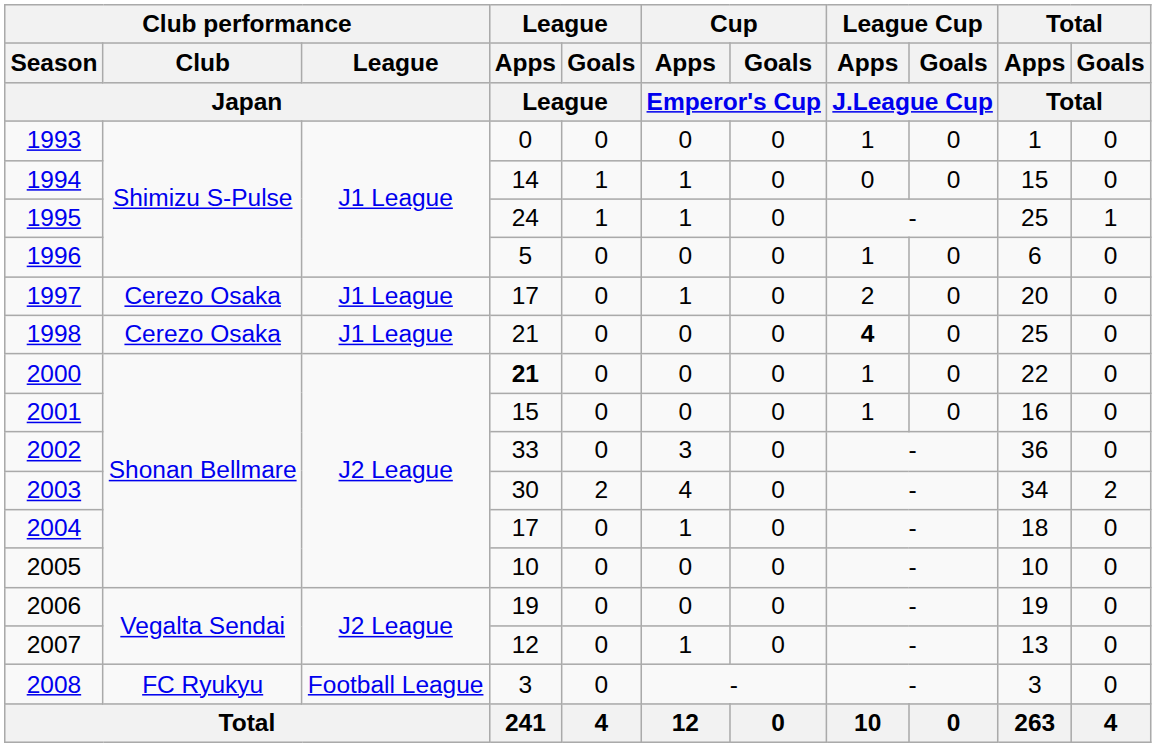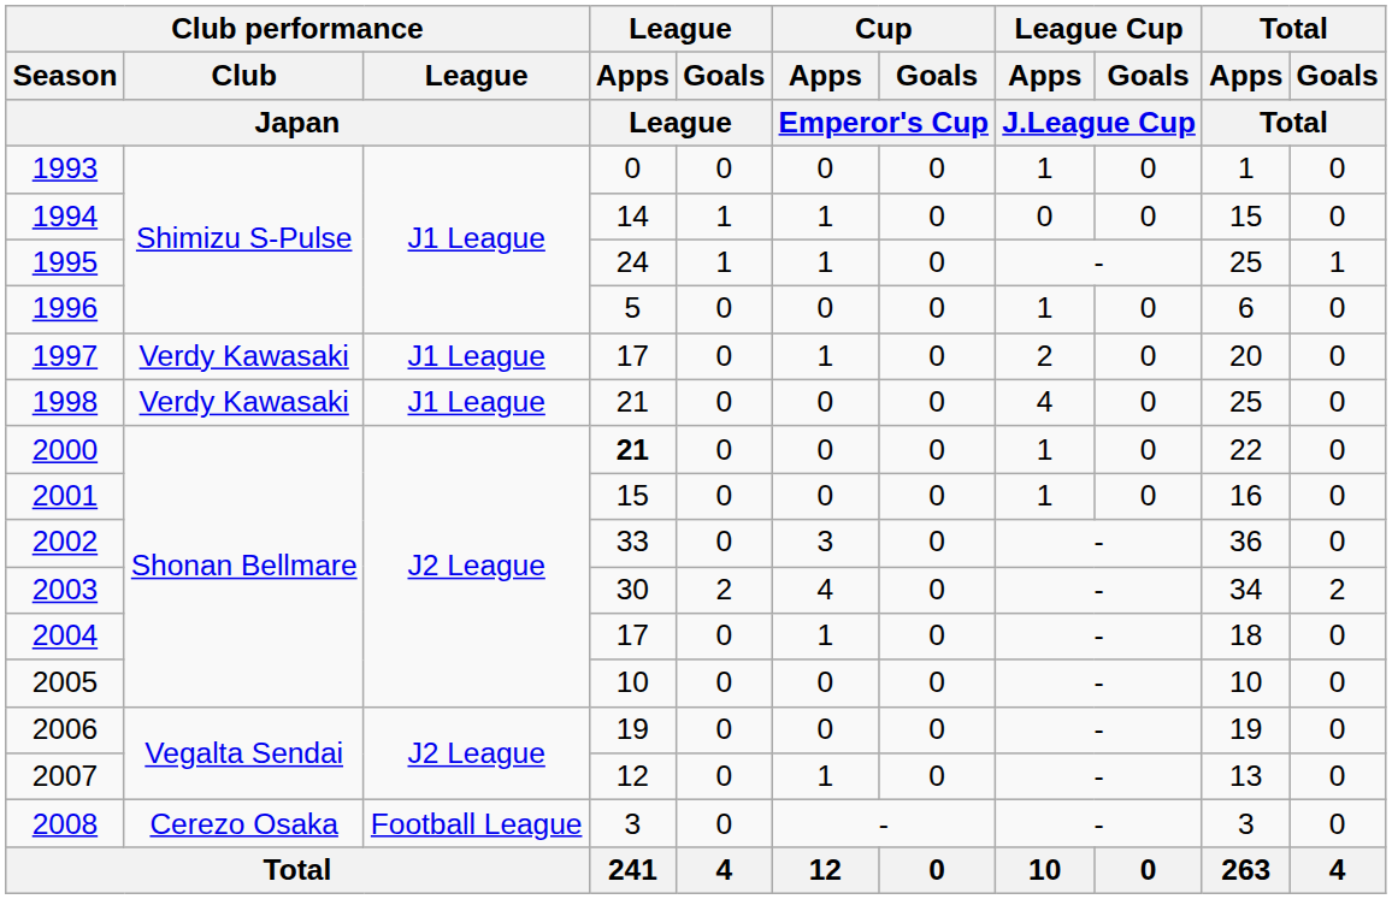 <table class="wikitable" style="text-align:center;">
 <tr>
 <th colspan=3>Club performance</th>
 <th colspan=2>League</th>
 <th colspan=2>Cup</th>
 <th colspan=2>League Cup</th>
 <th colspan=2>Total</th>
 </tr>
 <tr>
 <th>Season</th>
 <th>Club</th>
 <th>League</th>
 <th>Apps</th>
 <th>Goals</th>
 <th>Apps</th>
 <th>Goals</th>
 <th>Apps</th>
 <th>Goals</th>
 <th>Apps</th>
 <th>Goals</th>
 </tr>
 <tr>
 <th colspan=3>Japan</th>
 <th colspan=2>League</th>
 <th colspan=2><a href='#'>Emperor's Cup</a></th>
 <th colspan=2><a href='#'>J.League Cup</a></th>
 <th colspan=2>Total</th>
 </tr>
 <tr>
 <td><a href='#'>1993</a></td>
 <td rowspan="4"><a href='#'>Shimizu S-Pulse</a></td>
 <td rowspan="4"><a href='#'>J1 League</a></td>
 <td>0</td>
 <td>0</td>
 <td>0</td>
 <td>0</td>
 <td>1</td>
 <td>0</td>
 <td>1</td>
 <td>0</td>
 </tr>
 <tr>
 <td><a href='#'>1994</a></td>
 <td>14</td>
 <td>1</td>
 <td>1</td>
 <td>0</td>
 <td>0</td>
 <td>0</td>
 <td>15</td>
 <td>0</td>
 </tr>
 <tr>
 <td><a href='#'>1995</a></td>
 <td>24</td>
 <td>1</td>
 <td>1</td>
 <td>0</td>
 <td colspan="2">-</td>
 <td>25</td>
 <td>1</td>
 </tr>
 <tr>
 <td><a href='#'>1996</a></td>
 <td>5</td>
 <td>0</td>
 <td>0</td>
 <td>0</td>
 <td>1</td>
 <td>0</td>
 <td>6</td>
 <td>0</td>
 </tr>
 <tr>
 <td><a href='#'>1997</a></td>
-<td><a href='#'>Cerezo Osaka</a></td>
+<td><a href='#'>Verdy Kawasaki</a></td>
 <td><a href='#'>J1 League</a></td>
 <td>17</td>
 <td>0</td>
 <td>1</td>
 <td>0</td>
 <td>2</td>
 <td>0</td>
 <td>20</td>
 <td>0</td>
 </tr>
 <tr>
 <td><a href='#'>1998</a></td>
-<td><a href='#'>Cerezo Osaka</a></td>
+<td><a href='#'>Verdy Kawasaki</a></td>
 <td><a href='#'>J1 League</a></td>
 <td>21</td>
 <td>0</td>
 <td>0</td>
 <td>0</td>
-<td><strong>4</strong></td>
+<td>4</td>
 <td>0</td>
 <td>25</td>
 <td>0</td>
 </tr>
 <tr>
 <td><a href='#'>2000</a></td>
 <td rowspan="6"><a href='#'>Shonan Bellmare</a></td>
 <td rowspan="6"><a href='#'>J2 League</a></td>
 <td><strong>21</strong></td>
 <td>0</td>
 <td>0</td>
 <td>0</td>
 <td>1</td>
 <td>0</td>
 <td>22</td>
 <td>0</td>
 </tr>
 <tr>
 <td><a href='#'>2001</a></td>
 <td>15</td>
 <td>0</td>
 <td>0</td>
 <td>0</td>
 <td>1</td>
 <td>0</td>
 <td>16</td>
 <td>0</td>
 </tr>
 <tr>
 <td><a href='#'>2002</a></td>
 <td>33</td>
 <td>0</td>
 <td>3</td>
 <td>0</td>
 <td colspan="2">-</td>
 <td>36</td>
 <td>0</td>
 </tr>
 <tr>
 <td><a href='#'>2003</a></td>
 <td>30</td>
 <td>2</td>
 <td>4</td>
 <td>0</td>
 <td colspan="2">-</td>
 <td>34</td>
 <td>2</td>
 </tr>
 <tr>
 <td><a href='#'>2004</a></td>
 <td>17</td>
 <td>0</td>
 <td>1</td>
 <td>0</td>
 <td colspan="2">-</td>
 <td>18</td>
 <td>0</td>
 </tr>
 <tr>
 <td>2005</td>
 <td>10</td>
 <td>0</td>
 <td>0</td>
 <td>0</td>
 <td colspan="2">-</td>
 <td>10</td>
 <td>0</td>
 </tr>
 <tr>
 <td>2006</td>
 <td rowspan="2"><a href='#'>Vegalta Sendai</a></td>
 <td rowspan="2"><a href='#'>J2 League</a></td>
 <td>19</td>
 <td>0</td>
 <td>0</td>
 <td>0</td>
 <td colspan="2">-</td>
 <td>19</td>
 <td>0</td>
 </tr>
 <tr>
 <td>2007</td>
 <td>12</td>
 <td>0</td>
 <td>1</td>
 <td>0</td>
 <td colspan="2">-</td>
 <td>13</td>
 <td>0</td>
 </tr>
 <tr>
 <td><a href='#'>2008</a></td>
-<td><a href='#'>FC Ryukyu</a></td>
+<td><a href='#'>Cerezo Osaka</a></td>
 <td><a href='#'>Football League</a></td>
 <td>3</td>
 <td>0</td>
 <td colspan="2">-</td>
 <td colspan="2">-</td>
 <td>3</td>
 <td>0</td>
 </tr>
 <tr>
 <th colspan=3>Total</th>
 <th>241</th>
 <th>4</th>
 <th>12</th>
 <th>0</th>
 <th>10</th>
 <th>0</th>
 <th>263</th>
 <th>4</th>
 </tr>
 </table>
